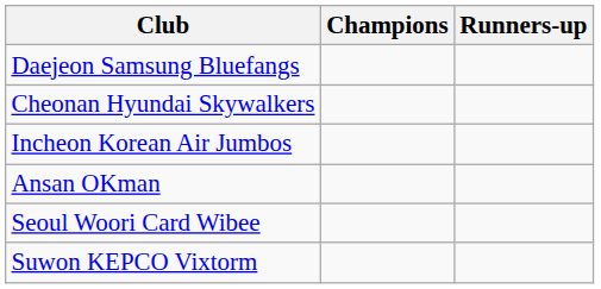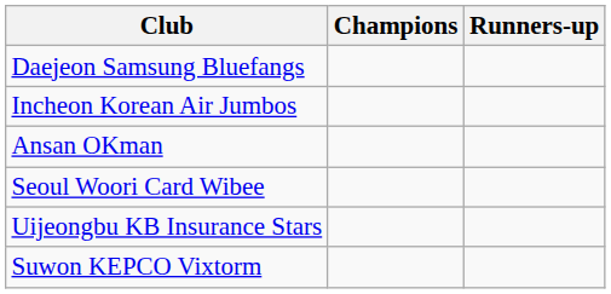 <table class="wikitable">
 <tr>
 <th>Club</th>
 <th>Champions</th>
 <th>Runners-up</th>
 </tr>
 <tr>
 <td><a href='#'>Daejeon Samsung Bluefangs</a></td>
-<td></td>
-<td></td>
-</tr>
-<tr>
-<td><a href='#'>Cheonan Hyundai Skywalkers</a></td>
 <td></td>
 <td></td>
 </tr>
 <tr>
 <td><a href='#'>Incheon Korean Air Jumbos</a></td>
 <td></td>
 <td></td>
 </tr>
 <tr>
 <td><a href='#'>Ansan OKman</a></td>
 <td></td>
 <td></td>
 </tr>
 <tr>
 <td><a href='#'>Seoul Woori Card Wibee</a></td>
 <td></td>
 <td></td>
 </tr>
 <tr>
+<td><a href='#'>Uijeongbu KB Insurance Stars</a></td>
+<td></td>
+<td></td>
+</tr>
+<tr>
 <td><a href='#'>Suwon KEPCO Vixtorm</a></td>
 <td></td>
 <td></td>
 </tr>
 </table>
